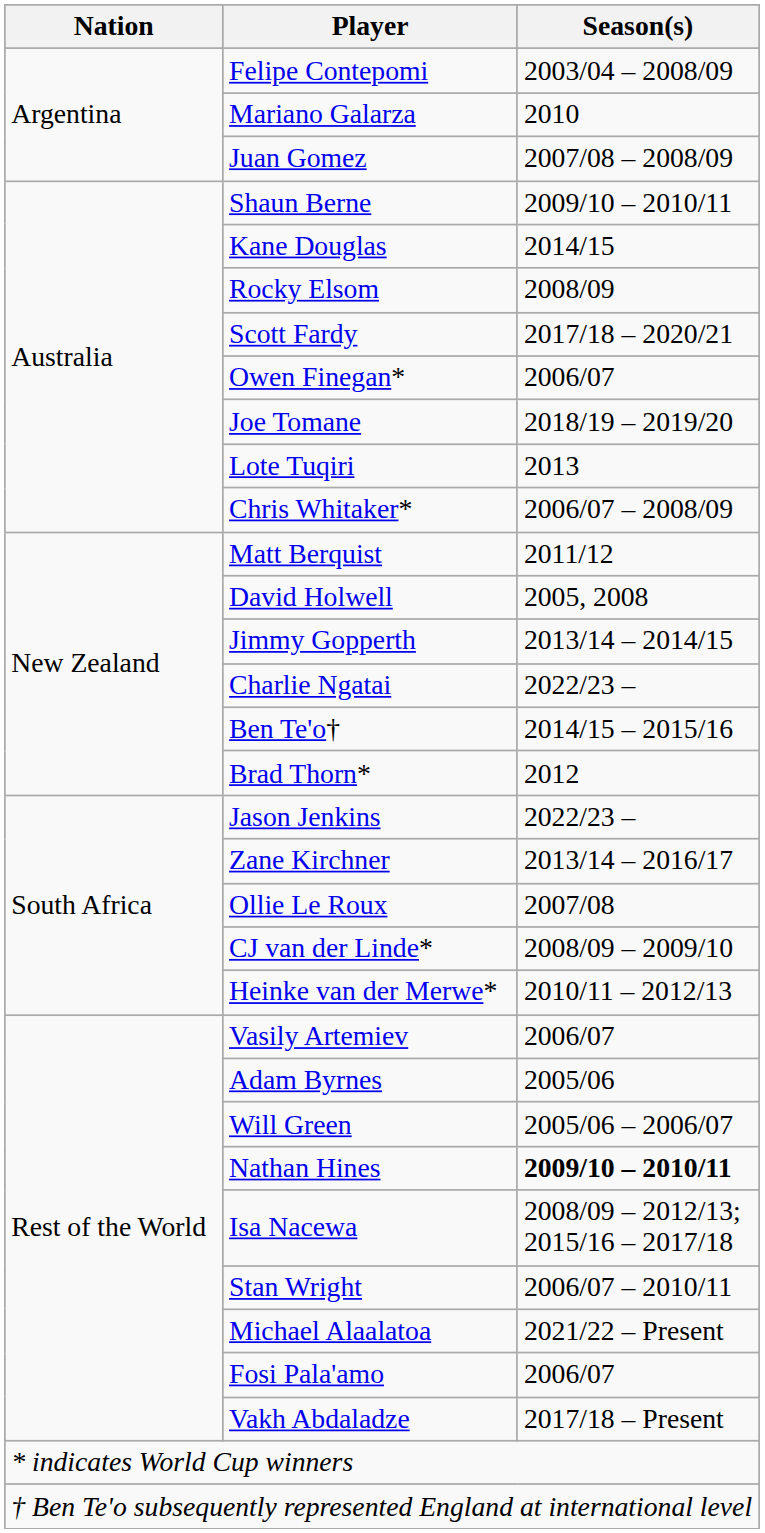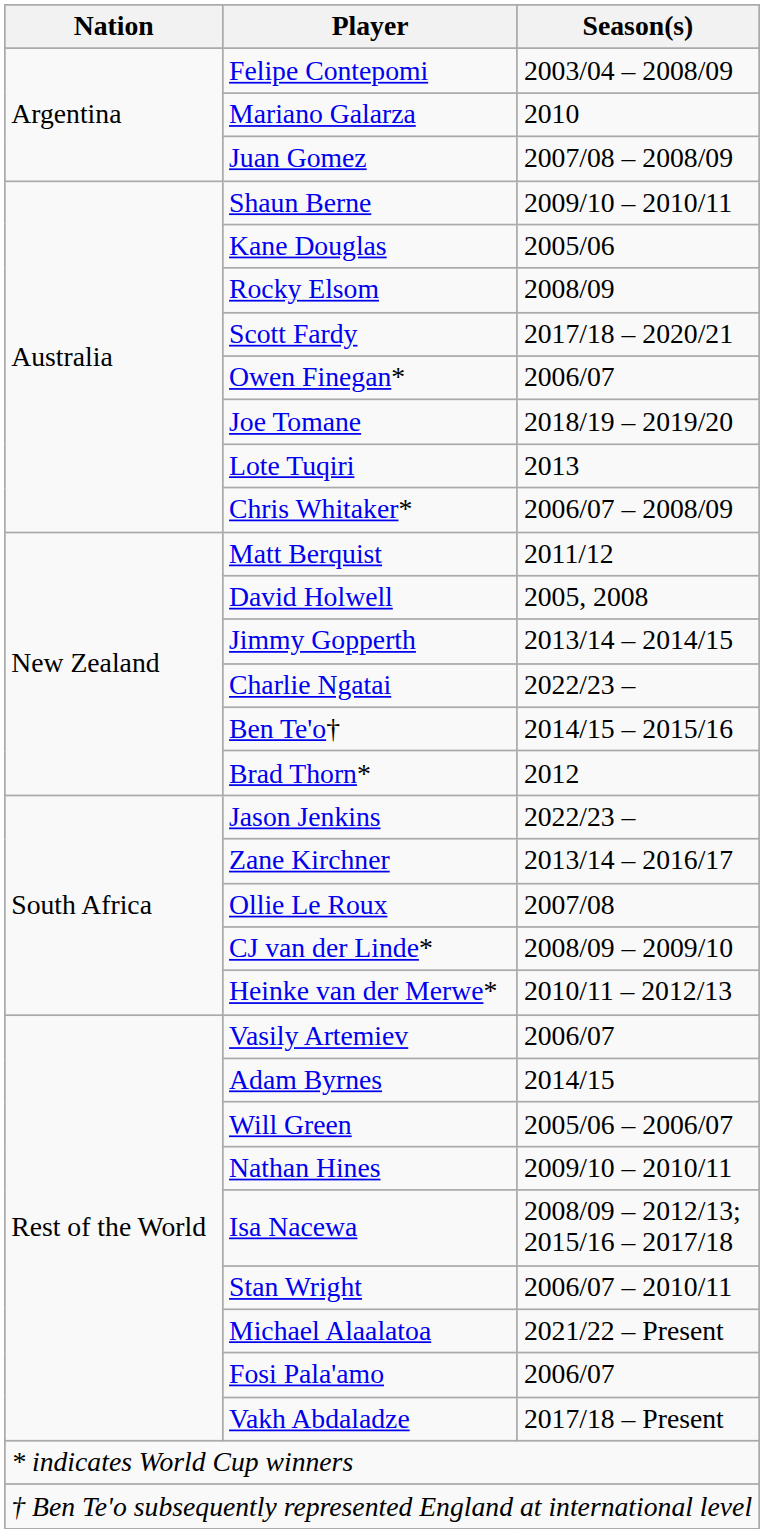 <table class="wikitable">
 <tr>
 <th>Nation</th>
 <th>Player</th>
 <th>Season(s)</th>
 </tr>
 <tr>
 <td rowspan="3"> Argentina</td>
 <td><a href='#'>Felipe Contepomi</a></td>
 <td>2003/04 – 2008/09</td>
 </tr>
 <tr>
 <td><a href='#'>Mariano Galarza</a></td>
 <td>2010</td>
 </tr>
 <tr>
 <td><a href='#'>Juan Gomez</a></td>
 <td>2007/08 – 2008/09</td>
 </tr>
 <tr>
 <td rowspan="8"> Australia</td>
 <td><a href='#'>Shaun Berne</a></td>
 <td>2009/10 – 2010/11</td>
 </tr>
 <tr>
 <td><a href='#'>Kane Douglas</a></td>
-<td>2014/15</td>
+<td>2005/06</td>
 </tr>
 <tr>
 <td><a href='#'>Rocky Elsom</a></td>
 <td>2008/09</td>
 </tr>
 <tr>
 <td><a href='#'>Scott Fardy</a></td>
 <td>2017/18 – 2020/21</td>
 </tr>
 <tr>
 <td><a href='#'>Owen Finegan</a>*</td>
 <td>2006/07</td>
 </tr>
 <tr>
 <td><a href='#'>Joe Tomane</a></td>
 <td>2018/19 – 2019/20</td>
 </tr>
 <tr>
 <td><a href='#'>Lote Tuqiri</a></td>
 <td>2013</td>
 </tr>
 <tr>
 <td><a href='#'>Chris Whitaker</a>*</td>
 <td>2006/07 – 2008/09</td>
 </tr>
 <tr>
 <td rowspan="6"> New Zealand</td>
 <td><a href='#'>Matt Berquist</a></td>
 <td>2011/12</td>
 </tr>
 <tr>
 <td><a href='#'>David Holwell</a></td>
 <td>2005, 2008</td>
 </tr>
 <tr>
 <td><a href='#'>Jimmy Gopperth</a></td>
 <td>2013/14 – 2014/15</td>
 </tr>
 <tr>
 <td><a href='#'>Charlie Ngatai</a></td>
 <td>2022/23 –</td>
 </tr>
 <tr>
 <td><a href='#'>Ben Te'o</a>†</td>
 <td>2014/15 – 2015/16</td>
 </tr>
 <tr>
 <td><a href='#'>Brad Thorn</a>*</td>
 <td>2012</td>
 </tr>
 <tr>
 <td rowspan="5"> South Africa</td>
 <td><a href='#'>Jason Jenkins</a></td>
 <td>2022/23 –</td>
 </tr>
 <tr>
 <td><a href='#'>Zane Kirchner</a></td>
 <td>2013/14 – 2016/17</td>
 </tr>
 <tr>
 <td><a href='#'>Ollie Le Roux</a></td>
 <td>2007/08</td>
 </tr>
 <tr>
 <td><a href='#'>CJ van der Linde</a>*</td>
 <td>2008/09 – 2009/10</td>
 </tr>
 <tr>
 <td><a href='#'>Heinke van der Merwe</a>*</td>
 <td>2010/11 – 2012/13</td>
 </tr>
 <tr>
 <td rowspan="9">Rest of the World</td>
 <td> <a href='#'>Vasily Artemiev</a></td>
 <td>2006/07</td>
 </tr>
 <tr>
 <td> <a href='#'>Adam Byrnes</a></td>
-<td>2005/06</td>
+<td>2014/15</td>
 </tr>
 <tr>
 <td> <a href='#'>Will Green</a></td>
 <td>2005/06 – 2006/07</td>
 </tr>
 <tr>
 <td> <a href='#'>Nathan Hines</a></td>
-<td><strong>2009/10 – 2010/11</strong></td>
+<td>2009/10 – 2010/11</td>
 </tr>
 <tr>
 <td> <a href='#'>Isa Nacewa</a></td>
 <td>2008/09 – 2012/13;<br>2015/16 – 2017/18</td>
 </tr>
 <tr>
 <td> <a href='#'>Stan Wright</a></td>
 <td>2006/07 – 2010/11</td>
 </tr>
 <tr>
 <td> <a href='#'>Michael Alaalatoa</a></td>
 <td>2021/22 – Present</td>
 </tr>
 <tr>
 <td> <a href='#'>Fosi Pala'amo</a></td>
 <td>2006/07</td>
 </tr>
 <tr>
 <td> <a href='#'>Vakh Abdaladze</a></td>
 <td>2017/18 – Present</td>
 </tr>
 <tr>
 <td colspan=3><em>* indicates World Cup winners</em></td>
 </tr>
 <tr>
 <td colspan=3><em>† Ben Te'o subsequently represented England at international level</em></td>
 </tr>
 <tr>
 </tr>
 </table>
